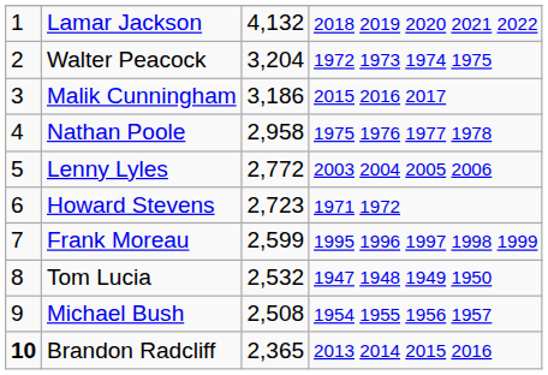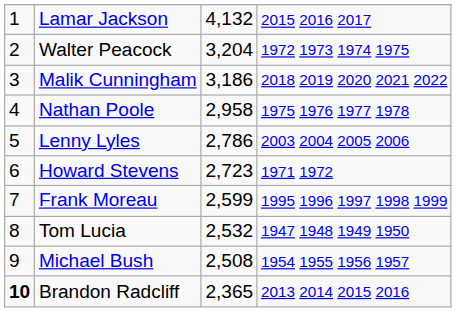 <table class="wikitable">
 <tr>
 </tr>
 <tr>
 <td>1</td>
 <td><a href='#'>Lamar Jackson</a></td>
 <td>4,132</td>
-<td style="font-size:80%;"><a href='#'>2018</a> <a href='#'>2019</a> <a href='#'>2020</a> <a href='#'>2021</a> <a href='#'>2022</a></td>
+<td style="font-size:80%;"><a href='#'>2015</a> <a href='#'>2016</a> <a href='#'>2017</a></td>
 </tr>
 <tr>
 <td>2</td>
 <td>Walter Peacock</td>
 <td>3,204</td>
 <td style="font-size:80%;"><a href='#'>1972</a> <a href='#'>1973</a> <a href='#'>1974</a> <a href='#'>1975</a></td>
 </tr>
 <tr>
 <td>3</td>
 <td><a href='#'>Malik Cunningham</a></td>
 <td>3,186</td>
-<td style="font-size:80%;"><a href='#'>2015</a> <a href='#'>2016</a> <a href='#'>2017</a></td>
+<td style="font-size:80%;"><a href='#'>2018</a> <a href='#'>2019</a> <a href='#'>2020</a> <a href='#'>2021</a> <a href='#'>2022</a></td>
 </tr>
 <tr>
 <td>4</td>
 <td><a href='#'>Nathan Poole</a></td>
 <td>2,958</td>
 <td style="font-size:80%;"><a href='#'>1975</a> <a href='#'>1976</a> <a href='#'>1977</a> <a href='#'>1978</a></td>
 </tr>
 <tr>
 <td>5</td>
 <td><a href='#'>Lenny Lyles</a></td>
-<td>2,772</td>
+<td>2,786</td>
 <td style="font-size:80%;"><a href='#'>2003</a> <a href='#'>2004</a> <a href='#'>2005</a> <a href='#'>2006</a></td>
 </tr>
 <tr>
 <td>6</td>
 <td><a href='#'>Howard Stevens</a></td>
 <td>2,723</td>
 <td style="font-size:80%;"><a href='#'>1971</a> <a href='#'>1972</a></td>
 </tr>
 <tr>
 <td>7</td>
 <td><a href='#'>Frank Moreau</a></td>
 <td>2,599</td>
 <td style="font-size:80%;"><a href='#'>1995</a> <a href='#'>1996</a> <a href='#'>1997</a> <a href='#'>1998</a> <a href='#'>1999</a></td>
 </tr>
 <tr>
 <td>8</td>
 <td>Tom Lucia</td>
 <td>2,532</td>
 <td style="font-size:80%;"><a href='#'>1947</a> <a href='#'>1948</a> <a href='#'>1949</a> <a href='#'>1950</a></td>
 </tr>
 <tr>
 <td>9</td>
 <td><a href='#'>Michael Bush</a></td>
 <td>2,508</td>
 <td style="font-size:80%;"><a href='#'>1954</a> <a href='#'>1955</a> <a href='#'>1956</a> <a href='#'>1957</a></td>
 </tr>
 <tr>
 <td><strong>10</strong></td>
 <td>Brandon Radcliff</td>
 <td>2,365</td>
 <td style="font-size:80%;"><a href='#'>2013</a> <a href='#'>2014</a> <a href='#'>2015</a> <a href='#'>2016</a></td>
 </tr>
 </table>
